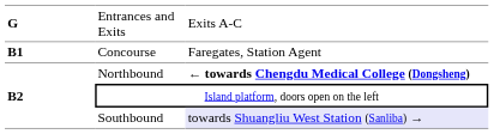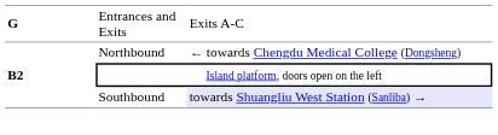 <table cellspacing=0 cellpadding=3>
 <tr>
 <td style="border-top:solid 1px gray;border-bottom:solid 1px gray;" width=100><strong>G</strong></td>
 <td style="border-top:solid 1px gray;border-bottom:solid 1px gray;" width=100>Entrances and Exits</td>
 <td style="border-top:solid 1px gray;border-bottom:solid 1px gray;" width=350>Exits A-C</td>
 </tr>
 <tr>
-<td style="border-bottom:solid 1px gray;"><strong>B1</strong></td>
-<td style="border-bottom:solid 1px gray;">Concourse</td>
-<td style="border-bottom:solid 1px gray;">Faregates, Station Agent</td>
-</tr>
-<tr>
 <td style="border-bottom:solid 1px gray;" rowspan=3><strong>B2</strong></td>
 <td>Northbound</td>
-<td><strong>←  towards <a href='#'>Chengdu Medical College</a> <small>(<a href='#'>Dongsheng</a>)</small></strong></td>
+<td>←  towards <a href='#'>Chengdu Medical College</a> <small>(<a href='#'>Dongsheng</a>)</small></td>
 </tr>
 <tr>
 <td style="border-right:solid 2px black;border-left:solid 2px black;border-top:solid 2px black;border-bottom:solid 2px black;text-align:center;" colspan=2><small><a href='#'>Island platform</a>, doors open on the left</small></td>
 </tr>
 <tr>
 <td style="border-bottom:solid 1px gray;">Southbound</td>
 <td style="background: lavender; border-bottom:solid 1px gray;">  towards <a href='#'>Shuangliu West Station</a> <small>(<a href='#'>Sanliba</a>)</small> →</td>
 </tr>
 </table>
